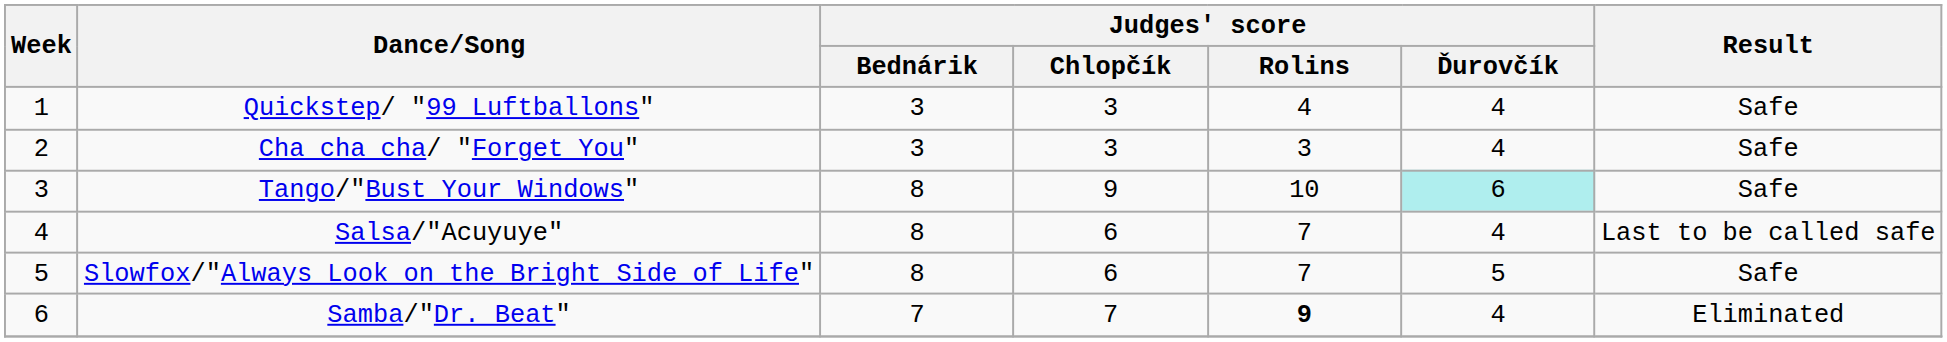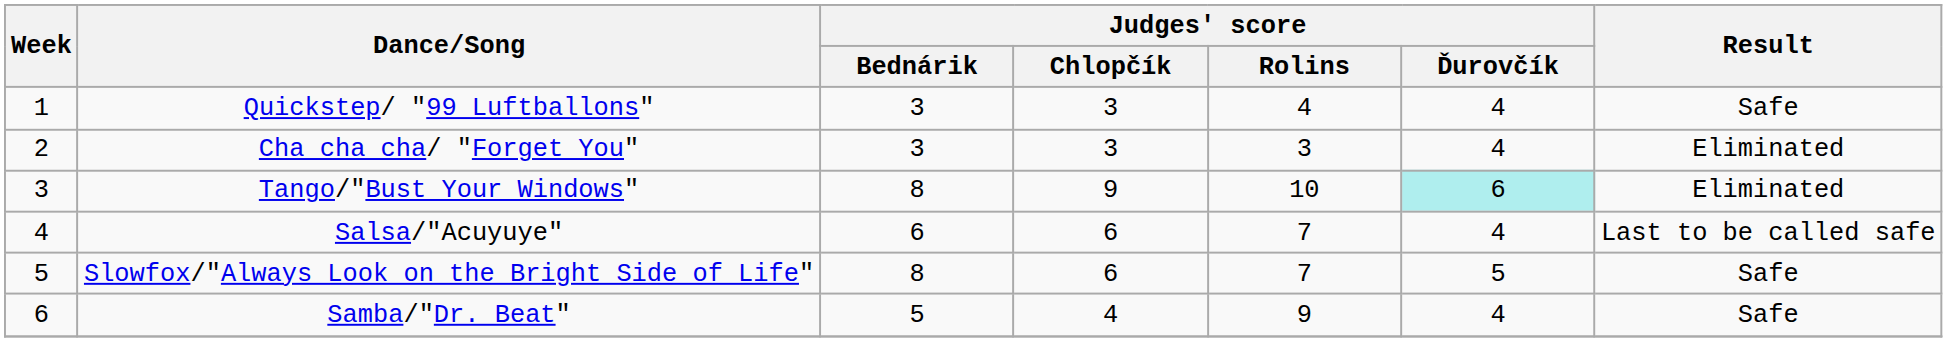 <table class="wikitable" style="text-align:center">
 <tr>
 <th rowspan="2">Week</th>
 <th rowspan="2">Dance/Song</th>
 <th colspan="4">Judges' score</th>
 <th rowspan="2">Result</th>
 </tr>
 <tr>
 <th style="width:10%;">Bednárik</th>
 <th style="width:10%;">Chlopčík</th>
 <th style="width:10%;">Rolins</th>
 <th style="width:10%;">Ďurovčík</th>
 </tr>
 <tr>
 <td>1</td>
 <td><a href='#'>Quickstep</a>/ "<a href='#'>99 Luftballons</a>"</td>
 <td>3</td>
 <td>3</td>
 <td>4</td>
 <td>4</td>
 <td>Safe</td>
 </tr>
 <tr>
 <td>2</td>
 <td><a href='#'>Cha cha cha</a>/ "<a href='#'>Forget You</a>"</td>
 <td>3</td>
 <td>3</td>
 <td>3</td>
 <td>4</td>
-<td>Safe</td>
+<td>Eliminated</td>
 </tr>
 <tr>
 <td>3</td>
 <td><a href='#'>Tango</a>/"<a href='#'>Bust Your Windows</a>"</td>
 <td>8</td>
 <td>9</td>
 <td>10</td>
 <td style="background: paleturquoise;">6</td>
-<td>Safe</td>
+<td>Eliminated</td>
 </tr>
 <tr>
 <td>4</td>
 <td><a href='#'>Salsa</a>/"Acuyuye"</td>
-<td>8</td>
+<td>6</td>
 <td>6</td>
 <td>7</td>
 <td>4</td>
 <td>Last to be called safe</td>
 </tr>
 <tr>
 <td>5</td>
 <td><a href='#'>Slowfox</a>/"<a href='#'>Always Look on the Bright Side of Life</a>"</td>
 <td>8</td>
 <td>6</td>
 <td>7</td>
 <td>5</td>
 <td>Safe</td>
 </tr>
 <tr>
 <td>6</td>
 <td><a href='#'>Samba</a>/"<a href='#'>Dr. Beat</a>"</td>
-<td>7</td>
-<td>7</td>
-<td><strong>9</strong></td>
+<td>5</td>
 <td>4</td>
-<td>Eliminated</td>
+<td>9</td>
+<td>4</td>
+<td>Safe</td>
 </tr>
 <tr>
 </tr>
 </table>
